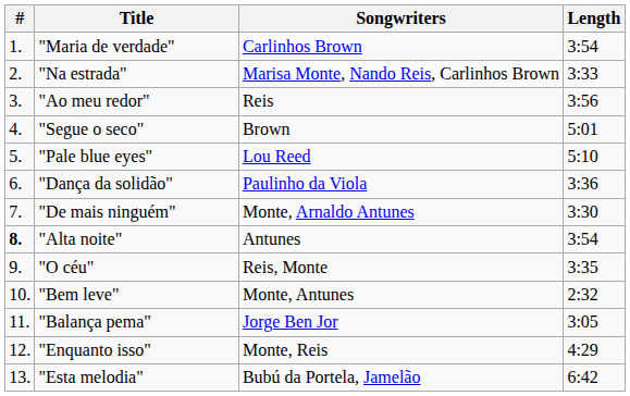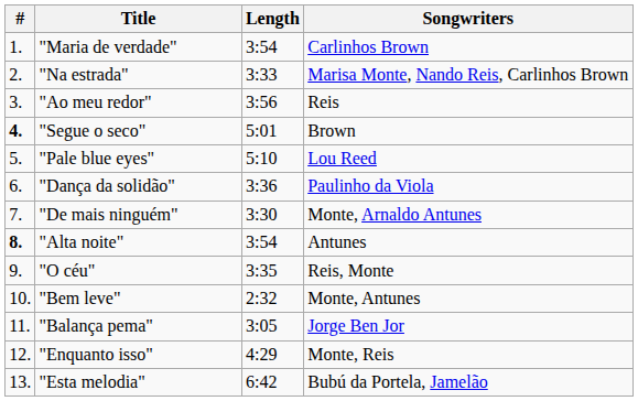 <table class="wikitable">
 <tr>
 <th>#</th>
 <th width="180">Title</th>
+<th>Length</th>
 <th>Songwriters</th>
-<th>Length</th>
 </tr>
 <tr>
 <td>1.</td>
 <td>"Maria de verdade"</td>
+<td>3:54</td>
 <td><a href='#'>Carlinhos Brown</a></td>
-<td>3:54</td>
 </tr>
 <tr>
 <td>2.</td>
 <td>"Na estrada"</td>
+<td>3:33</td>
 <td><a href='#'>Marisa Monte</a>, <a href='#'>Nando Reis</a>, Carlinhos Brown</td>
-<td>3:33</td>
 </tr>
 <tr>
 <td>3.</td>
 <td>"Ao meu redor"</td>
+<td>3:56</td>
 <td>Reis</td>
-<td>3:56</td>
 </tr>
 <tr>
-<td>4.</td>
+<td><strong>4.</strong></td>
 <td>"Segue o seco"</td>
+<td>5:01</td>
 <td>Brown</td>
-<td>5:01</td>
 </tr>
 <tr>
 <td>5.</td>
 <td>"Pale blue eyes"</td>
+<td>5:10</td>
 <td><a href='#'>Lou Reed</a></td>
-<td>5:10</td>
 </tr>
 <tr>
 <td>6.</td>
 <td>"Dança da solidão"</td>
+<td>3:36</td>
 <td><a href='#'>Paulinho da Viola</a></td>
-<td>3:36</td>
 </tr>
 <tr>
 <td>7.</td>
 <td>"De mais ninguém"</td>
+<td>3:30</td>
 <td>Monte, <a href='#'>Arnaldo Antunes</a></td>
-<td>3:30</td>
 </tr>
 <tr>
 <td><strong>8.</strong></td>
 <td>"Alta noite"</td>
+<td>3:54</td>
 <td>Antunes</td>
-<td>3:54</td>
 </tr>
 <tr>
 <td>9.</td>
 <td>"O céu"</td>
+<td>3:35</td>
 <td>Reis, Monte</td>
-<td>3:35</td>
 </tr>
 <tr>
 <td>10.</td>
 <td>"Bem leve"</td>
+<td>2:32</td>
 <td>Monte, Antunes</td>
-<td>2:32</td>
 </tr>
 <tr>
 <td>11.</td>
 <td>"Balança pema"</td>
+<td>3:05</td>
 <td><a href='#'>Jorge Ben Jor</a></td>
-<td>3:05</td>
 </tr>
 <tr>
 <td>12.</td>
 <td>"Enquanto isso"</td>
+<td>4:29</td>
 <td>Monte, Reis</td>
-<td>4:29</td>
 </tr>
 <tr>
 <td>13.</td>
 <td>"Esta melodia"</td>
+<td>6:42</td>
 <td>Bubú da Portela, <a href='#'>Jamelão</a></td>
-<td>6:42</td>
 </tr>
 </table>
